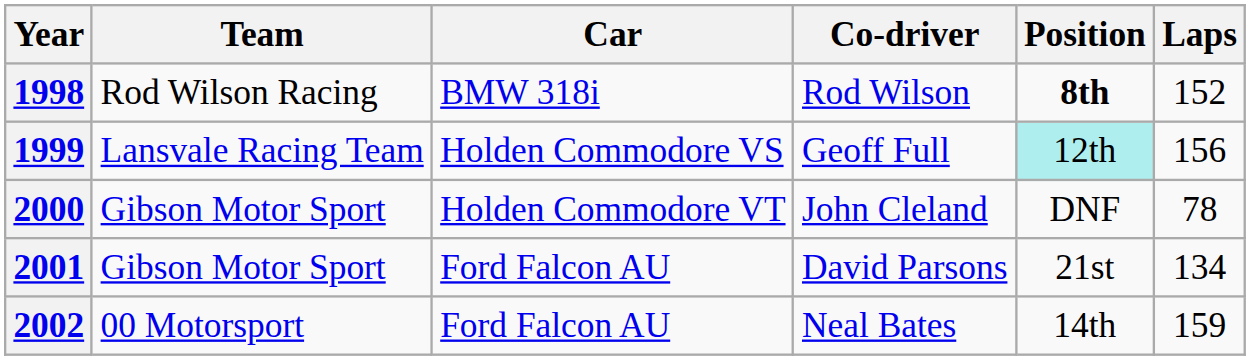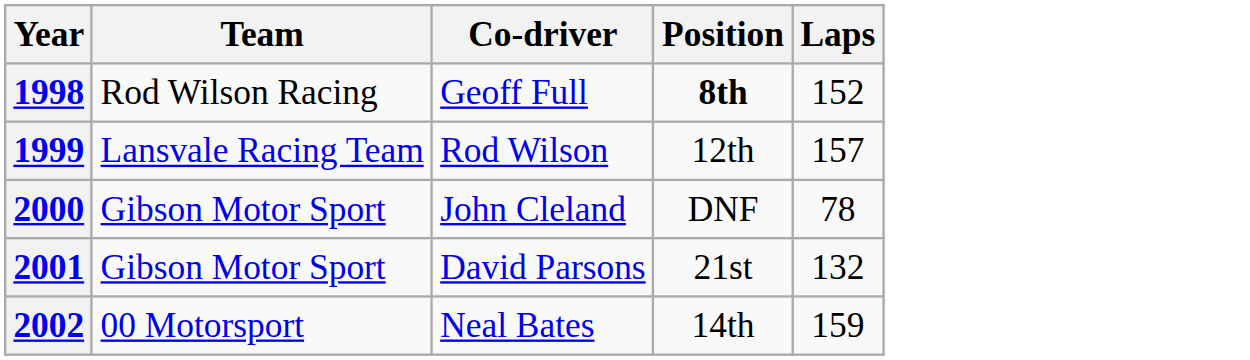 <table class="wikitable" style="font-size: 95%;">
 <tr>
 <th>Year</th>
 <th>Team</th>
-<th>Car</th>
 <th>Co-driver</th>
 <th>Position</th>
 <th>Laps</th>
 </tr>
 <tr>
 <th><a href='#'>1998</a></th>
 <td>Rod Wilson Racing</td>
-<td><a href='#'>BMW 318i</a></td>
-<td> <a href='#'>Rod Wilson</a></td>
+<td> <a href='#'>Geoff Full</a></td>
 <td align="center"><strong>8th</strong></td>
 <td align="center">152</td>
 </tr>
 <tr>
 <th><a href='#'>1999</a></th>
 <td><a href='#'>Lansvale Racing Team</a></td>
-<td><a href='#'>Holden Commodore VS</a></td>
-<td> <a href='#'>Geoff Full</a></td>
-<td align="center" style="background: paleturquoise;">12th</td>
-<td align="center">156</td>
+<td> <a href='#'>Rod Wilson</a></td>
+<td align="center">12th</td>
+<td align="center">157</td>
 </tr>
 <tr>
 <th><a href='#'>2000</a></th>
 <td><a href='#'>Gibson Motor Sport</a></td>
-<td><a href='#'>Holden Commodore VT</a></td>
 <td> <a href='#'>John Cleland</a></td>
 <td align="center">DNF</td>
 <td align="center">78</td>
 </tr>
 <tr>
 <th><a href='#'>2001</a></th>
 <td><a href='#'>Gibson Motor Sport</a></td>
-<td><a href='#'>Ford Falcon AU</a></td>
 <td> <a href='#'>David Parsons</a></td>
 <td align="center">21st</td>
-<td align="center">134</td>
+<td align="center">132</td>
 </tr>
 <tr>
 <th><a href='#'>2002</a></th>
 <td><a href='#'>00 Motorsport</a></td>
-<td><a href='#'>Ford Falcon AU</a></td>
 <td> <a href='#'>Neal Bates</a></td>
 <td align="center">14th</td>
 <td align="center">159</td>
 </tr>
 </table>
